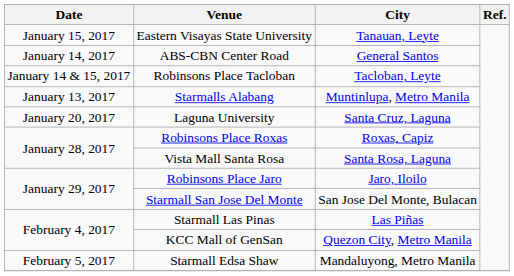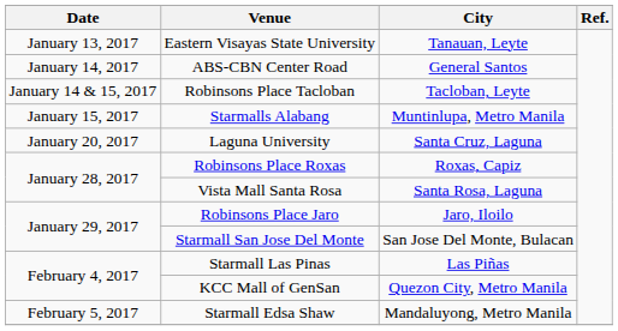 <table class="wikitable" style="text-align:center; line-height:17px; width:auto;">
 <tr>
 </tr>
 <tr>
 <th scope="col">Date</th>
 <th scope="col">Venue</th>
 <th scope="col">City</th>
 <th scope="col">Ref.</th>
 </tr>
 <tr>
-<td>January 15, 2017</td>
+<td>January 13, 2017</td>
 <td>Eastern Visayas State University</td>
 <td><a href='#'>Tanauan, Leyte</a></td>
 <td rowspan="12"></td>
 </tr>
 <tr>
 <td>January 14, 2017</td>
 <td>ABS-CBN Center Road</td>
 <td><a href='#'>General Santos</a></td>
 </tr>
 <tr>
 <td>January 14 & 15, 2017</td>
 <td>Robinsons Place Tacloban</td>
 <td><a href='#'>Tacloban, Leyte</a></td>
 </tr>
 <tr>
-<td>January 13, 2017</td>
+<td>January 15, 2017</td>
 <td><a href='#'>Starmalls Alabang</a></td>
 <td><a href='#'>Muntinlupa</a>, <a href='#'>Metro Manila</a></td>
 </tr>
 <tr>
 <td>January 20, 2017</td>
 <td>Laguna University</td>
 <td><a href='#'>Santa Cruz, Laguna</a></td>
 </tr>
 <tr>
 <td rowspan="2">January 28, 2017</td>
 <td><a href='#'>Robinsons Place Roxas</a></td>
 <td><a href='#'>Roxas, Capiz</a></td>
 </tr>
 <tr>
 <td>Vista Mall Santa Rosa</td>
 <td><a href='#'>Santa Rosa, Laguna</a></td>
 </tr>
 <tr>
 <td rowspan="2">January 29, 2017</td>
 <td><a href='#'>Robinsons Place Jaro</a></td>
 <td><a href='#'>Jaro, Iloilo</a></td>
 </tr>
 <tr>
 <td><a href='#'>Starmall San Jose Del Monte</a></td>
 <td>San Jose Del Monte, Bulacan</td>
 </tr>
 <tr>
 <td rowspan="2">February 4, 2017</td>
 <td>Starmall Las Pinas</td>
 <td><a href='#'>Las Piñas</a></td>
 </tr>
 <tr>
 <td>KCC Mall of GenSan</td>
 <td><a href='#'>Quezon City</a>, <a href='#'>Metro Manila</a></td>
 </tr>
 <tr>
 <td>February 5, 2017</td>
 <td>Starmall Edsa Shaw</td>
 <td>Mandaluyong, Metro Manila</td>
 </tr>
 <tr>
 </tr>
 </table>
